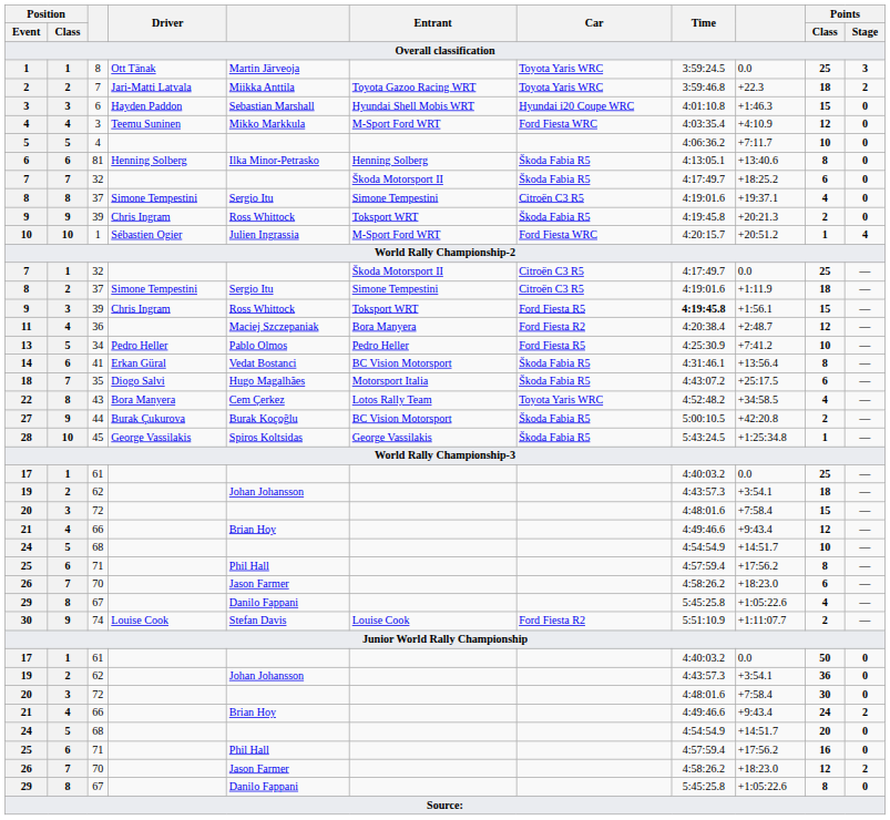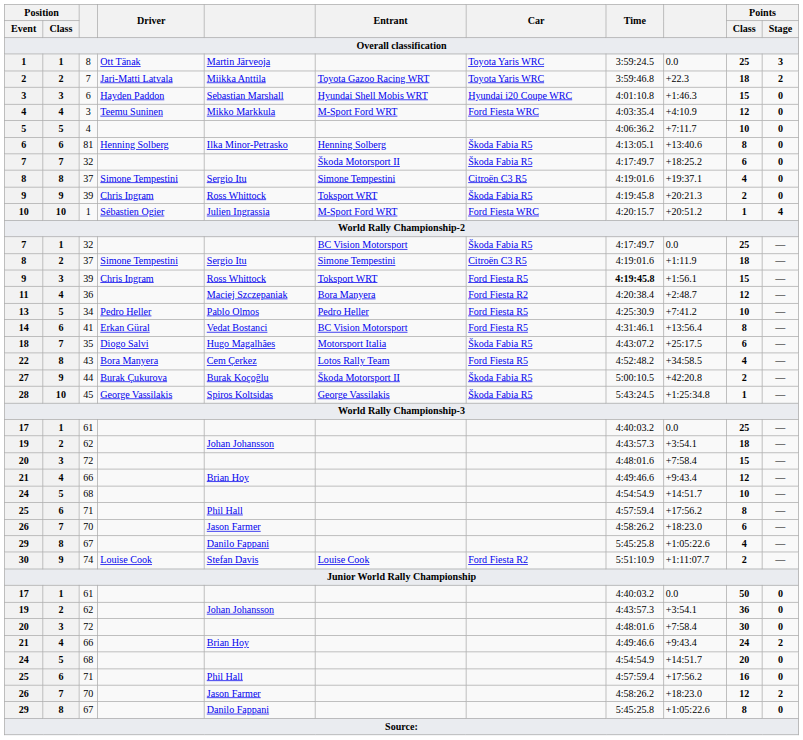 <table class="wikitable" width=85% style="font-size: 85%;">
 <tr>
 <th colspan="2">Position</th>
 <th rowspan="2"></th>
 <th rowspan="2">Driver</th>
 <th rowspan="2"></th>
 <th rowspan="2">Entrant</th>
 <th rowspan="2">Car</th>
 <th rowspan="2">Time</th>
 <th rowspan="2"></th>
 <th colspan="2">Points</th>
 </tr>
 <tr>
 <th>Event</th>
 <th>Class</th>
 <th>Class</th>
 <th>Stage</th>
 </tr>
 <tr>
 <td style="background-color:#EAECF0; text-align:center" colspan="11"><strong>Overall classification</strong></td>
 </tr>
 <tr>
 <th>1</th>
 <th>1</th>
 <td align="center">8</td>
 <td> <a href='#'>Ott Tänak</a></td>
 <td> <a href='#'>Martin Järveoja</a></td>
 <td></td>
 <td><a href='#'>Toyota Yaris WRC</a></td>
 <td align="center">3:59:24.5</td>
 <td>0.0</td>
 <td align="center"><strong>25</strong></td>
 <td align="center"><strong>3</strong></td>
 </tr>
 <tr>
 <th>2</th>
 <th>2</th>
 <td align="center">7</td>
 <td> <a href='#'>Jari-Matti Latvala</a></td>
 <td> <a href='#'>Miikka Anttila</a></td>
 <td> <a href='#'>Toyota Gazoo Racing WRT</a></td>
 <td><a href='#'>Toyota Yaris WRC</a></td>
 <td align="center">3:59:46.8</td>
 <td>+22.3</td>
 <td align="center"><strong>18</strong></td>
 <td align="center"><strong>2</strong></td>
 </tr>
 <tr>
 <th>3</th>
 <th>3</th>
 <td align="center">6</td>
 <td> <a href='#'>Hayden Paddon</a></td>
 <td> <a href='#'>Sebastian Marshall</a></td>
 <td> <a href='#'>Hyundai Shell Mobis WRT</a></td>
 <td><a href='#'>Hyundai i20 Coupe WRC</a></td>
 <td align="center">4:01:10.8</td>
 <td>+1:46.3</td>
 <td align="center"><strong>15</strong></td>
 <td align="center"><strong>0</strong></td>
 </tr>
 <tr>
 <th>4</th>
 <th>4</th>
 <td align="center">3</td>
 <td> <a href='#'>Teemu Suninen</a></td>
 <td> <a href='#'>Mikko Markkula</a></td>
 <td> <a href='#'>M-Sport Ford WRT</a></td>
 <td><a href='#'>Ford Fiesta WRC</a></td>
 <td align="center">4:03:35.4</td>
 <td>+4:10.9</td>
 <td align="center"><strong>12</strong></td>
 <td align="center"><strong>0</strong></td>
 </tr>
 <tr>
 <th>5</th>
 <th>5</th>
 <td align="center">4</td>
 <td></td>
 <td></td>
 <td></td>
 <td></td>
 <td align="center">4:06:36.2</td>
 <td>+7:11.7</td>
 <td align="center"><strong>10</strong></td>
 <td align="center"><strong>0</strong></td>
 </tr>
 <tr>
 <th>6</th>
 <th>6</th>
 <td align="center">81</td>
 <td> <a href='#'>Henning Solberg</a></td>
 <td> <a href='#'>Ilka Minor-Petrasko</a></td>
 <td> <a href='#'>Henning Solberg</a></td>
 <td><a href='#'>Škoda Fabia R5</a></td>
 <td align="center">4:13:05.1</td>
 <td>+13:40.6</td>
 <td align="center"><strong>8</strong></td>
 <td align="center"><strong>0</strong></td>
 </tr>
 <tr>
 <th>7</th>
 <th>7</th>
 <td align="center">32</td>
 <td></td>
 <td></td>
 <td> <a href='#'>Škoda Motorsport II</a></td>
 <td><a href='#'>Škoda Fabia R5</a></td>
 <td align="center">4:17:49.7</td>
 <td>+18:25.2</td>
 <td align="center"><strong>6</strong></td>
 <td align="center"><strong>0</strong></td>
 </tr>
 <tr>
 <th>8</th>
 <th>8</th>
 <td align="center">37</td>
 <td> <a href='#'>Simone Tempestini</a></td>
 <td> <a href='#'>Sergio Itu</a></td>
 <td> <a href='#'>Simone Tempestini</a></td>
 <td><a href='#'>Citroën C3 R5</a></td>
 <td align="center">4:19:01.6</td>
 <td>+19:37.1</td>
 <td align="center"><strong>4</strong></td>
 <td align="center"><strong>0</strong></td>
 </tr>
 <tr>
 <th>9</th>
 <th>9</th>
 <td align="center">39</td>
 <td> <a href='#'>Chris Ingram</a></td>
 <td> <a href='#'>Ross Whittock</a></td>
 <td> <a href='#'>Toksport WRT</a></td>
 <td><a href='#'>Škoda Fabia R5</a></td>
 <td align="center">4:19:45.8</td>
 <td>+20:21.3</td>
 <td align="center"><strong>2</strong></td>
 <td align="center"><strong>0</strong></td>
 </tr>
 <tr>
 <th>10</th>
 <th>10</th>
 <td align="center">1</td>
 <td> <a href='#'>Sébastien Ogier</a></td>
 <td> <a href='#'>Julien Ingrassia</a></td>
 <td> <a href='#'>M-Sport Ford WRT</a></td>
 <td><a href='#'>Ford Fiesta WRC</a></td>
 <td align="center">4:20:15.7</td>
 <td>+20:51.2</td>
 <td align="center"><strong>1</strong></td>
 <td align="center"><strong>4</strong></td>
 </tr>
 <tr>
 <td style="background-color:#EAECF0; text-align:center" colspan="11"><strong>World Rally Championship-2</strong></td>
 </tr>
 <tr>
 <th>7</th>
 <th>1</th>
 <td align="center">32</td>
 <td></td>
 <td></td>
-<td> <a href='#'>Škoda Motorsport II</a></td>
-<td><a href='#'>Citroën C3 R5</a></td>
+<td> <a href='#'>BC Vision Motorsport</a></td>
+<td><a href='#'>Škoda Fabia R5</a></td>
 <td align="center">4:17:49.7</td>
 <td>0.0</td>
 <td align="center"><strong>25</strong></td>
 <td align="center"><strong>—</strong></td>
 </tr>
 <tr>
 <th>8</th>
 <th>2</th>
 <td align="center">37</td>
 <td> <a href='#'>Simone Tempestini</a></td>
 <td> <a href='#'>Sergio Itu</a></td>
 <td> <a href='#'>Simone Tempestini</a></td>
 <td><a href='#'>Citroën C3 R5</a></td>
 <td align="center">4:19:01.6</td>
 <td>+1:11.9</td>
 <td align="center"><strong>18</strong></td>
 <td align="center"><strong>—</strong></td>
 </tr>
 <tr>
 <th>9</th>
 <th>3</th>
 <td align="center">39</td>
 <td> <a href='#'>Chris Ingram</a></td>
 <td> <a href='#'>Ross Whittock</a></td>
 <td> <a href='#'>Toksport WRT</a></td>
 <td><a href='#'>Ford Fiesta R5</a></td>
 <td align="center"><strong>4:19:45.8</strong></td>
 <td>+1:56.1</td>
 <td align="center"><strong>15</strong></td>
 <td align="center"><strong>—</strong></td>
 </tr>
 <tr>
 <th>11</th>
 <th>4</th>
 <td align="center">36</td>
 <td></td>
 <td> <a href='#'>Maciej Szczepaniak</a></td>
 <td> <a href='#'>Bora Manyera</a></td>
 <td><a href='#'>Ford Fiesta R2</a></td>
 <td align="center">4:20:38.4</td>
 <td>+2:48.7</td>
 <td align="center"><strong>12</strong></td>
 <td align="center"><strong>—</strong></td>
 </tr>
 <tr>
 <th>13</th>
 <th>5</th>
 <td align="center">34</td>
 <td> <a href='#'>Pedro Heller</a></td>
 <td> <a href='#'>Pablo Olmos</a></td>
 <td> <a href='#'>Pedro Heller</a></td>
 <td><a href='#'>Ford Fiesta R5</a></td>
 <td align="center">4:25:30.9</td>
 <td>+7:41.2</td>
 <td align="center"><strong>10</strong></td>
 <td align="center"><strong>—</strong></td>
 </tr>
 <tr>
 <th>14</th>
 <th>6</th>
 <td align="center">41</td>
 <td> <a href='#'>Erkan Güral</a></td>
 <td> <a href='#'>Vedat Bostanci</a></td>
 <td> <a href='#'>BC Vision Motorsport</a></td>
-<td><a href='#'>Škoda Fabia R5</a></td>
+<td><a href='#'>Ford Fiesta R5</a></td>
 <td align="center">4:31:46.1</td>
 <td>+13:56.4</td>
 <td align="center"><strong>8</strong></td>
 <td align="center"><strong>—</strong></td>
 </tr>
 <tr>
 <th>18</th>
 <th>7</th>
 <td align="center">35</td>
 <td> <a href='#'>Diogo Salvi</a></td>
 <td> <a href='#'>Hugo Magalhães</a></td>
 <td> <a href='#'>Motorsport Italia</a></td>
 <td><a href='#'>Škoda Fabia R5</a></td>
 <td align="center">4:43:07.2</td>
 <td>+25:17.5</td>
 <td align="center"><strong>6</strong></td>
 <td align="center"><strong>—</strong></td>
 </tr>
 <tr>
 <th>22</th>
 <th>8</th>
 <td align="center">43</td>
 <td> <a href='#'>Bora Manyera</a></td>
 <td> <a href='#'>Cem Çerkez</a></td>
 <td> <a href='#'>Lotos Rally Team</a></td>
-<td><a href='#'>Toyota Yaris WRC</a></td>
+<td><a href='#'>Ford Fiesta R5</a></td>
 <td align="center">4:52:48.2</td>
 <td>+34:58.5</td>
 <td align="center"><strong>4</strong></td>
 <td align="center"><strong>—</strong></td>
 </tr>
 <tr>
 <th>27</th>
 <th>9</th>
 <td align="center">44</td>
 <td> <a href='#'>Burak Çukurova</a></td>
 <td> <a href='#'>Burak Koçoğlu</a></td>
-<td> <a href='#'>BC Vision Motorsport</a></td>
+<td> <a href='#'>Škoda Motorsport II</a></td>
 <td><a href='#'>Škoda Fabia R5</a></td>
 <td align="center">5:00:10.5</td>
 <td>+42:20.8</td>
 <td align="center"><strong>2</strong></td>
 <td align="center"><strong>—</strong></td>
 </tr>
 <tr>
 <th>28</th>
 <th>10</th>
 <td align="center">45</td>
 <td> <a href='#'>George Vassilakis</a></td>
 <td> <a href='#'>Spiros Koltsidas</a></td>
 <td> <a href='#'>George Vassilakis</a></td>
 <td><a href='#'>Škoda Fabia R5</a></td>
 <td align="center">5:43:24.5</td>
 <td>+1:25:34.8</td>
 <td align="center"><strong>1</strong></td>
 <td align="center"><strong>—</strong></td>
 </tr>
 <tr>
 <td style="background-color:#EAECF0; text-align:center" colspan="11"><strong>World Rally Championship-3</strong></td>
 </tr>
 <tr>
 <th>17</th>
 <th>1</th>
 <td align="center">61</td>
 <td></td>
 <td></td>
 <td></td>
 <td></td>
 <td align="center">4:40:03.2</td>
 <td>0.0</td>
 <td align="center"><strong>25</strong></td>
 <td align="center"><strong>—</strong></td>
 </tr>
 <tr>
 <th>19</th>
 <th>2</th>
 <td align="center">62</td>
 <td></td>
 <td> <a href='#'>Johan Johansson</a></td>
 <td></td>
 <td></td>
 <td align="center">4:43:57.3</td>
 <td>+3:54.1</td>
 <td align="center"><strong>18</strong></td>
 <td align="center"><strong>—</strong></td>
 </tr>
 <tr>
 <th>20</th>
 <th>3</th>
 <td align="center">72</td>
 <td></td>
 <td></td>
 <td></td>
 <td></td>
 <td align="center">4:48:01.6</td>
 <td>+7:58.4</td>
 <td align="center"><strong>15</strong></td>
 <td align="center"><strong>—</strong></td>
 </tr>
 <tr>
 <th>21</th>
 <th>4</th>
 <td align="center">66</td>
 <td></td>
 <td> <a href='#'>Brian Hoy</a></td>
 <td></td>
 <td></td>
 <td align="center">4:49:46.6</td>
 <td>+9:43.4</td>
 <td align="center"><strong>12</strong></td>
 <td align="center"><strong>—</strong></td>
 </tr>
 <tr>
 <th>24</th>
 <th>5</th>
 <td align="center">68</td>
 <td></td>
 <td></td>
 <td></td>
 <td></td>
 <td align="center">4:54:54.9</td>
 <td>+14:51.7</td>
 <td align="center"><strong>10</strong></td>
 <td align="center"><strong>—</strong></td>
 </tr>
 <tr>
 <th>25</th>
 <th>6</th>
 <td align="center">71</td>
 <td></td>
 <td> <a href='#'>Phil Hall</a></td>
 <td></td>
 <td></td>
 <td align="center">4:57:59.4</td>
 <td>+17:56.2</td>
 <td align="center"><strong>8</strong></td>
 <td align="center"><strong>—</strong></td>
 </tr>
 <tr>
 <th>26</th>
 <th>7</th>
 <td align="center">70</td>
 <td></td>
 <td> <a href='#'>Jason Farmer</a></td>
 <td></td>
 <td></td>
 <td align="center">4:58:26.2</td>
 <td>+18:23.0</td>
 <td align="center"><strong>6</strong></td>
 <td align="center"><strong>—</strong></td>
 </tr>
 <tr>
 <th>29</th>
 <th>8</th>
 <td align="center">67</td>
 <td></td>
 <td> <a href='#'>Danilo Fappani</a></td>
 <td></td>
 <td></td>
 <td align="center">5:45:25.8</td>
 <td>+1:05:22.6</td>
 <td align="center"><strong>4</strong></td>
 <td align="center"><strong>—</strong></td>
 </tr>
 <tr>
 <th>30</th>
 <th>9</th>
 <td align="center">74</td>
 <td> <a href='#'>Louise Cook</a></td>
 <td> <a href='#'>Stefan Davis</a></td>
 <td> <a href='#'>Louise Cook</a></td>
 <td><a href='#'>Ford Fiesta R2</a></td>
 <td align="center">5:51:10.9</td>
 <td>+1:11:07.7</td>
 <td align="center"><strong>2</strong></td>
 <td align="center"><strong>—</strong></td>
 </tr>
 <tr>
 <td style="background-color:#EAECF0; text-align:center" colspan="11"><strong>Junior World Rally Championship</strong></td>
 </tr>
 <tr>
 <th>17</th>
 <th>1</th>
 <td align="center">61</td>
 <td></td>
 <td></td>
 <td></td>
 <td></td>
 <td align="center">4:40:03.2</td>
 <td>0.0</td>
 <td align="center"><strong>50</strong></td>
 <td align="center"><strong>0</strong></td>
 </tr>
 <tr>
 <th>19</th>
 <th>2</th>
 <td align="center">62</td>
 <td></td>
 <td> <a href='#'>Johan Johansson</a></td>
 <td></td>
 <td></td>
 <td align="center">4:43:57.3</td>
 <td>+3:54.1</td>
 <td align="center"><strong>36</strong></td>
 <td align="center"><strong>0</strong></td>
 </tr>
 <tr>
 <th>20</th>
 <th>3</th>
 <td align="center">72</td>
 <td></td>
 <td></td>
 <td></td>
 <td></td>
 <td align="center">4:48:01.6</td>
 <td>+7:58.4</td>
 <td align="center"><strong>30</strong></td>
 <td align="center"><strong>0</strong></td>
 </tr>
 <tr>
 <th>21</th>
 <th>4</th>
 <td align="center">66</td>
 <td></td>
 <td> <a href='#'>Brian Hoy</a></td>
 <td></td>
 <td></td>
 <td align="center">4:49:46.6</td>
 <td>+9:43.4</td>
 <td align="center"><strong>24</strong></td>
 <td align="center"><strong>2</strong></td>
 </tr>
 <tr>
 <th>24</th>
 <th>5</th>
 <td align="center">68</td>
 <td></td>
 <td></td>
 <td></td>
 <td></td>
 <td align="center">4:54:54.9</td>
 <td>+14:51.7</td>
 <td align="center"><strong>20</strong></td>
 <td align="center"><strong>0</strong></td>
 </tr>
 <tr>
 <th>25</th>
 <th>6</th>
 <td align="center">71</td>
 <td></td>
 <td> <a href='#'>Phil Hall</a></td>
 <td></td>
 <td></td>
 <td align="center">4:57:59.4</td>
 <td>+17:56.2</td>
 <td align="center"><strong>16</strong></td>
 <td align="center"><strong>0</strong></td>
 </tr>
 <tr>
 <th>26</th>
 <th>7</th>
 <td align="center">70</td>
 <td></td>
 <td> <a href='#'>Jason Farmer</a></td>
 <td></td>
 <td></td>
 <td align="center">4:58:26.2</td>
 <td>+18:23.0</td>
 <td align="center"><strong>12</strong></td>
 <td align="center"><strong>2</strong></td>
 </tr>
 <tr>
 <th>29</th>
 <th>8</th>
 <td align="center">67</td>
 <td></td>
 <td> <a href='#'>Danilo Fappani</a></td>
 <td></td>
 <td></td>
 <td align="center">5:45:25.8</td>
 <td>+1:05:22.6</td>
 <td align="center"><strong>8</strong></td>
 <td align="center"><strong>0</strong></td>
 </tr>
 <tr>
 <td style="background-color:#EAECF0; text-align:center" colspan="11"><strong>Source:</strong></td>
 </tr>
 </table>
